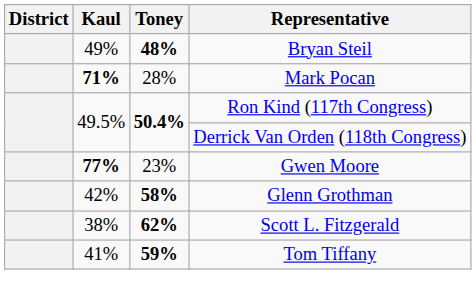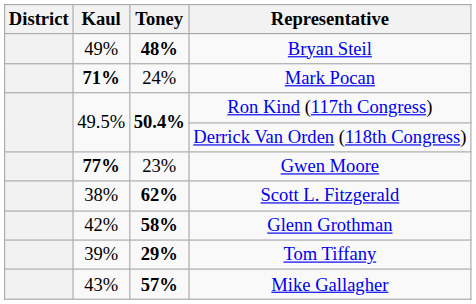 <table class=wikitable>
 <tr>
 <th>District</th>
 <th>Kaul</th>
 <th>Toney</th>
 <th>Representative</th>
 </tr>
 <tr align=center>
 <th></th>
 <td>49%</td>
 <td><strong>48%</strong></td>
 <td><a href='#'>Bryan Steil</a></td>
 </tr>
 <tr align=center>
 <th></th>
 <td><strong>71%</strong></td>
-<td>28%</td>
+<td>24%</td>
 <td><a href='#'>Mark Pocan</a></td>
 </tr>
 <tr align=center>
 <th rowspan=2 ></th>
 <td rowspan=2>49.5%</td>
 <td rowspan=2><strong>50.4%</strong></td>
 <td><a href='#'>Ron Kind</a> (<a href='#'>117th Congress</a>)</td>
 </tr>
 <tr align=center>
 <td><a href='#'>Derrick Van Orden</a> (<a href='#'>118th Congress</a>)</td>
 </tr>
 <tr align=center>
 <th></th>
 <td><strong>77%</strong></td>
 <td>23%</td>
 <td><a href='#'>Gwen Moore</a></td>
 </tr>
 <tr align=center>
 <th></th>
+<td>38%</td>
+<td><strong>62%</strong></td>
+<td><a href='#'>Scott L. Fitzgerald</a></td>
+</tr>
+<tr align=center>
+<th></th>
 <td>42%</td>
 <td><strong>58%</strong></td>
 <td><a href='#'>Glenn Grothman</a></td>
 </tr>
 <tr align=center>
 <th></th>
-<td>38%</td>
-<td><strong>62%</strong></td>
-<td><a href='#'>Scott L. Fitzgerald</a></td>
+<td>39%</td>
+<td><strong>29%</strong></td>
+<td><a href='#'>Tom Tiffany</a></td>
 </tr>
 <tr align=center>
 <th></th>
-<td>41%</td>
-<td><strong>59%</strong></td>
-<td><a href='#'>Tom Tiffany</a></td>
+<td>43%</td>
+<td><strong>57%</strong></td>
+<td><a href='#'>Mike Gallagher</a></td>
 </tr>
 </table>
